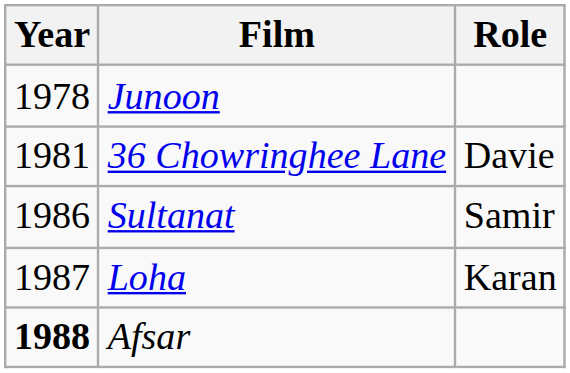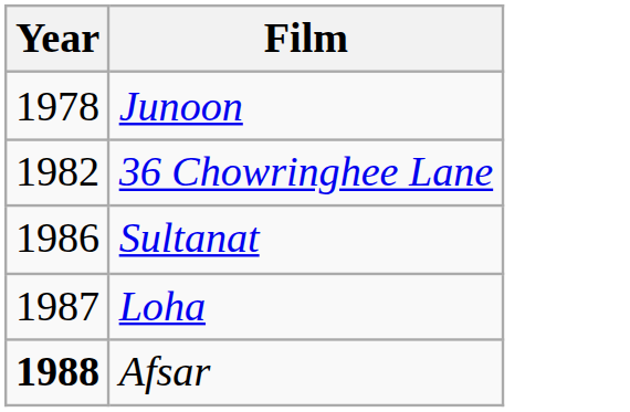 <table class="wikitable">
 <tr>
 <th>Year</th>
 <th>Film</th>
-<th>Role</th>
 </tr>
 <tr>
 <td>1978</td>
 <td><em><a href='#'>Junoon</a></em></td>
-<td></td>
 </tr>
 <tr>
-<td>1981</td>
+<td>1982</td>
 <td><em><a href='#'>36 Chowringhee Lane</a></em></td>
-<td>Davie</td>
 </tr>
 <tr>
 <td>1986</td>
 <td><em><a href='#'>Sultanat</a></em></td>
-<td>Samir</td>
 </tr>
 <tr>
 <td>1987</td>
 <td><em><a href='#'>Loha</a></em></td>
-<td>Karan</td>
 </tr>
 <tr>
 <td><strong>1988</strong></td>
 <td><em>Afsar</em></td>
-<td></td>
 </tr>
 </table>
